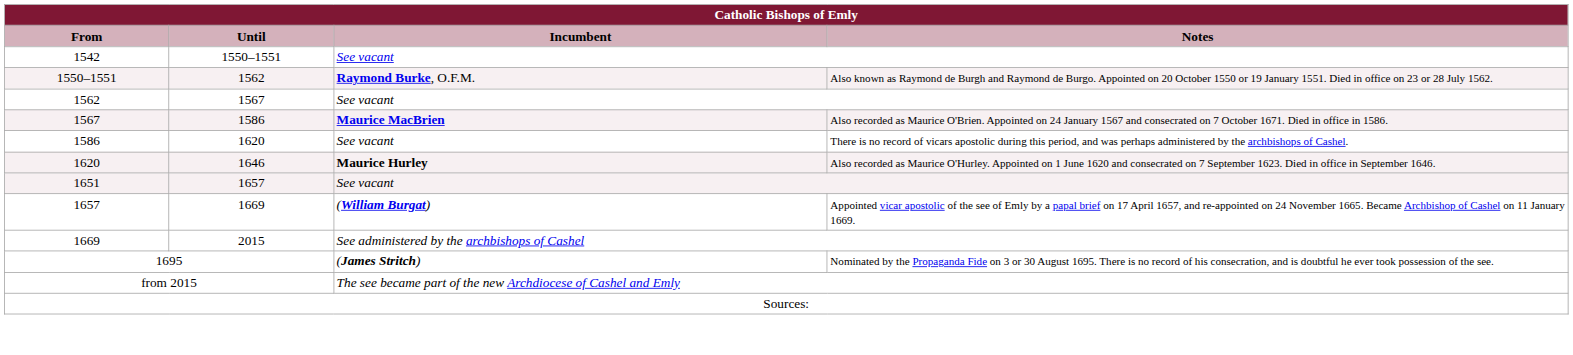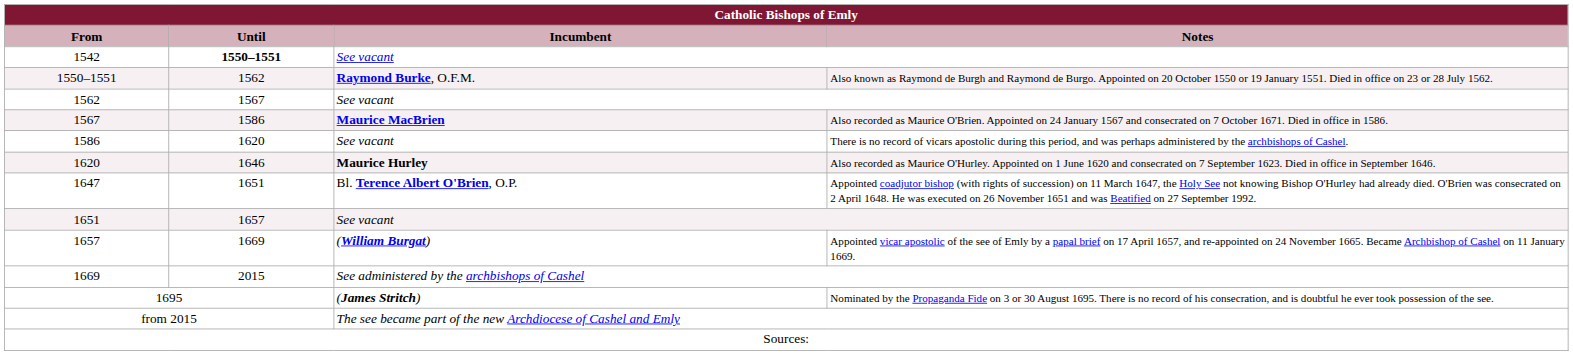 <table class="wikitable" style="width:95%;" border="1" cellpadding="2">
 <tr>
 <th colspan="4" style="background-color: #7F1734; color: white;">Catholic Bishops of Emly</th>
 </tr>
 <tr valign=top>
 <th style="background-color:#D4B1BB" width="10%">From</th>
 <th style="background-color:#D4B1BB" width="10%">Until</th>
 <th style="background-color:#D4B1BB" width="30%">Incumbent</th>
 <th style="background-color:#D4B1BB" width="45%">Notes</th>
 </tr>
 <tr valign=top bgcolor="white">
 <td align=center>1542</td>
-<td align=center>1550–1551</td>
+<td align=center><strong>1550–1551</strong></td>
 <td colspan=2><em><a href='#'>See vacant</a></em></td>
 </tr>
 <tr valign=top bgcolor="#F7F0F2">
 <td align=center>1550–1551</td>
 <td align=center>1562</td>
 <td><strong><a href='#'>Raymond Burke</a></strong>, O.F.M. </td>
 <td><small>Also known as Raymond de Burgh and Raymond de Burgo. Appointed on 20 October 1550 or 19 January 1551. Died in office on 23 or 28 July 1562.</small></td>
 </tr>
 <tr valign=top bgcolor="white">
 <td align=center>1562</td>
 <td align=center>1567</td>
 <td colspan=2><em>See vacant</em></td>
 </tr>
 <tr valign=top bgcolor="#F7F0F2">
 <td align=center>1567</td>
 <td align=center>1586</td>
 <td><strong><a href='#'>Maurice MacBrien</a></strong></td>
 <td><small>Also recorded as Maurice O'Brien. Appointed on 24 January 1567 and consecrated on 7 October 1671. Died in office in 1586.</small></td>
 </tr>
 <tr valign=top bgcolor="white">
 <td align=center>1586</td>
 <td align=center>1620</td>
 <td><em>See vacant</em></td>
 <td><small>There is no record of vicars apostolic during this period, and was perhaps administered by the <a href='#'>archbishops of Cashel</a>.</small></td>
 </tr>
 <tr valign=top bgcolor="#F7F0F2">
 <td align=center>1620</td>
 <td align=center>1646</td>
 <td><strong>Maurice Hurley</strong></td>
 <td><small>Also recorded as Maurice O'Hurley. Appointed on 1 June 1620 and consecrated on 7 September 1623. Died in office in September 1646.</small></td>
 </tr>
+<tr valign=top bgcolor="white">
+<td align=center>1647</td>
+<td align=center>1651</td>
+<td>Bl. <strong><a href='#'>Terence Albert O'Brien</a></strong>, O.P.</td>
+<td><small>Appointed <a href='#'>coadjutor bishop</a> (with rights of succession) on 11 March 1647, the <a href='#'>Holy See</a> not knowing Bishop O'Hurley had already died. O'Brien was consecrated on 2 April 1648. He was executed on 26 November 1651 and was <a href='#'>Beatified</a> on 27 September 1992.</small></td>
+</tr>
 <tr valign=top bgcolor="#F7F0F2">
 <td align=center>1651</td>
 <td align=center>1657</td>
 <td colspan=2><em>See vacant</em></td>
 </tr>
 <tr valign=top bgcolor="white">
 <td align=center>1657</td>
 <td align=center>1669</td>
 <td><em>(<strong><a href='#'>William Burgat</a></strong>)</em></td>
 <td><small>Appointed <a href='#'>vicar apostolic</a> of the see of Emly by a <a href='#'>papal brief</a> on 17 April 1657, and re-appointed on 24 November 1665. Became <a href='#'>Archbishop of Cashel</a> on 11 January 1669.</small></td>
 </tr>
 <tr valign=top bgcolor="white">
 <td align=center>1669</td>
 <td align=center>2015</td>
 <td colspan=2><em>See administered by the <a href='#'>archbishops of Cashel</a></em></td>
 </tr>
 <tr valign=top bgcolor="white">
 <td colspan=2 align=center>1695</td>
 <td><em>(<strong>James Stritch</strong>)</em></td>
 <td><small>Nominated by the <a href='#'>Propaganda Fide</a> on 3 or 30 August 1695. There is no record of his consecration, and is doubtful he ever took possession of the see.</small></td>
 </tr>
 <tr valign=top bgcolor="white">
 <td align=center colspan=2>from 2015</td>
 <td colspan=2><em>The see became part of the new <a href='#'>Archdiocese of Cashel and Emly</a></em></td>
 </tr>
 <tr valign=top bgcolor="white">
 <td colspan=4 align=center>Sources:</td>
 </tr>
 </table>
